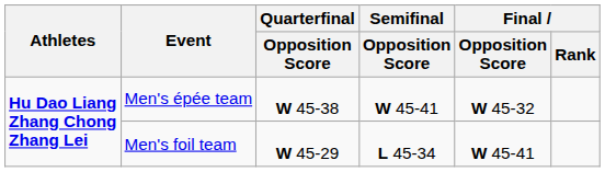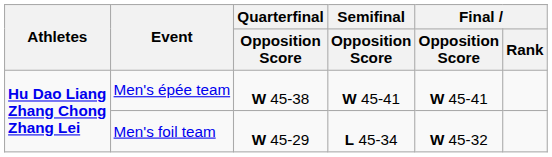 <table class=wikitable style="font-size:90%">
 <tr>
 <th rowspan="2">Athletes</th>
 <th rowspan="2">Event</th>
 <th>Quarterfinal</th>
 <th>Semifinal</th>
 <th colspan="2">Final / </th>
 </tr>
 <tr>
 <th>Opposition<br>Score</th>
 <th>Opposition<br>Score</th>
 <th>Opposition<br>Score</th>
 <th>Rank</th>
 </tr>
 <tr>
 <td rowspan="2"><strong><a href='#'>Hu Dao Liang</a></strong><br> <strong><a href='#'>Zhang Chong</a></strong><br> <strong><a href='#'>Zhang Lei</a></strong></td>
 <td><a href='#'>Men's épée team</a></td>
 <td align="center"><br><strong>W</strong> 45-38</td>
 <td align="center"><br><strong>W</strong> 45-41</td>
-<td align="center"><br><strong>W</strong> 45-32</td>
+<td align="center"><br><strong>W</strong> 45-41</td>
 <td align="center"></td>
 </tr>
 <tr>
 <td><a href='#'>Men's foil team</a></td>
 <td align="center"><br><strong>W</strong> 45-29</td>
 <td align="center"><br><strong>L</strong> 45-34</td>
-<td align="center"><br><strong>W</strong> 45-41</td>
+<td align="center"><br><strong>W</strong> 45-32</td>
 <td align="center"></td>
 </tr>
 </table>
